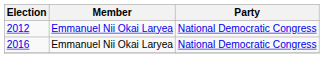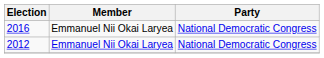 <table class="wikitable">
 <tr>
 <th>Election</th>
 <th>Member</th>
 <th>Party</th>
 </tr>
 <tr>
+<td><a href='#'>2016</a></td>
+<td>Emmanuel Nii Okai Laryea</td>
+<td><a href='#'>National Democratic Congress</a></td>
+</tr>
+<tr>
 <td><a href='#'>2012</a></td>
 <td><a href='#'>Emmanuel Nii Okai Laryea</a></td>
 <td><a href='#'>National Democratic Congress</a></td>
 </tr>
 <tr>
-<td><a href='#'>2016</a></td>
-<td>Emmanuel Nii Okai Laryea</td>
-<td><a href='#'>National Democratic Congress</a></td>
-</tr>
-<tr>
 </tr>
 </table>
